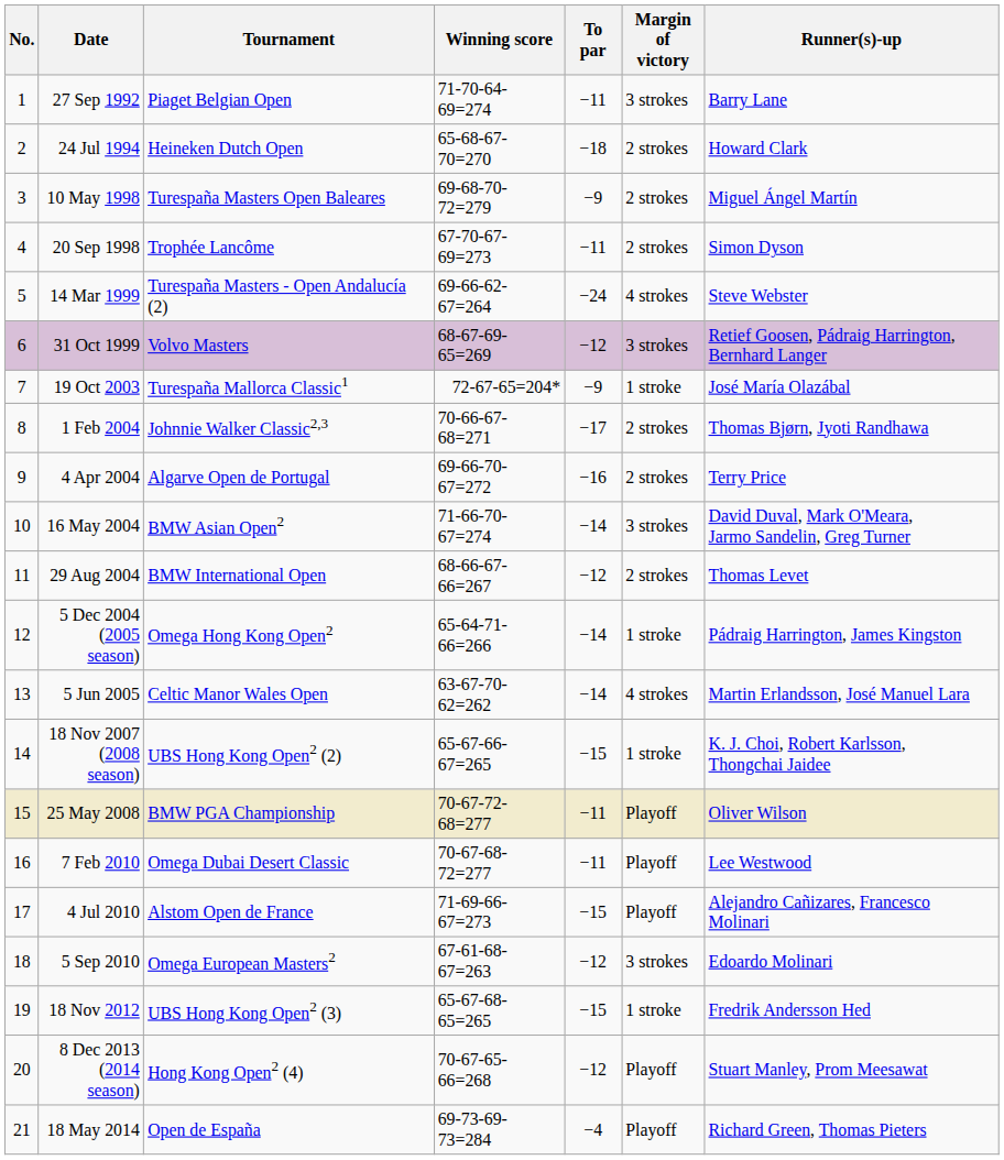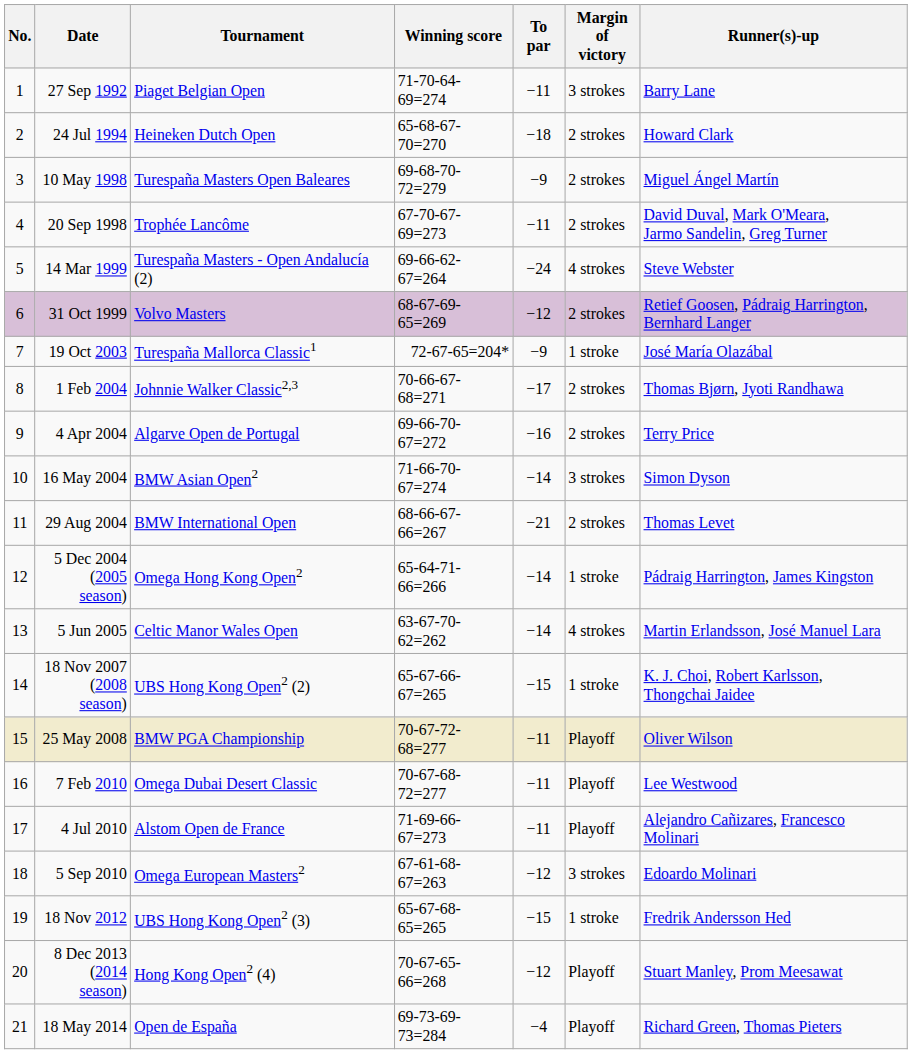 <table class="wikitable" style="font-size:95%;">
 <tr>
 <th>No.</th>
 <th>Date</th>
 <th>Tournament</th>
 <th>Winning score</th>
 <th>To par</th>
 <th>Margin of<br>victory</th>
 <th>Runner(s)-up</th>
 </tr>
 <tr>
 <td align=center>1</td>
 <td align=right>27 Sep <a href='#'>1992</a></td>
 <td><a href='#'>Piaget Belgian Open</a></td>
 <td>71-70-64-69=274</td>
 <td align=center>−11</td>
 <td>3 strokes</td>
 <td> <a href='#'>Barry Lane</a></td>
 </tr>
 <tr>
 <td align=center>2</td>
 <td align=right>24 Jul <a href='#'>1994</a></td>
 <td><a href='#'>Heineken Dutch Open</a></td>
 <td>65-68-67-70=270</td>
 <td align=center>−18</td>
 <td>2 strokes</td>
 <td> <a href='#'>Howard Clark</a></td>
 </tr>
 <tr>
 <td align=center>3</td>
 <td align=right>10 May <a href='#'>1998</a></td>
 <td><a href='#'>Turespaña Masters Open Baleares</a></td>
 <td>69-68-70-72=279</td>
 <td align=center>−9</td>
 <td>2 strokes</td>
 <td> <a href='#'>Miguel Ángel Martín</a></td>
 </tr>
 <tr>
 <td align=center>4</td>
 <td align=right>20 Sep 1998</td>
 <td><a href='#'>Trophée Lancôme</a></td>
 <td>67-70-67-69=273</td>
 <td align=center>−11</td>
 <td>2 strokes</td>
-<td> <a href='#'>Simon Dyson</a></td>
+<td> <a href='#'>David Duval</a>,  <a href='#'>Mark O'Meara</a>,<br> <a href='#'>Jarmo Sandelin</a>,  <a href='#'>Greg Turner</a></td>
 </tr>
 <tr>
 <td align=center>5</td>
 <td align=right>14 Mar <a href='#'>1999</a></td>
 <td><a href='#'>Turespaña Masters - Open Andalucía</a> (2)</td>
 <td>69-66-62-67=264</td>
 <td align=center>−24</td>
 <td>4 strokes</td>
 <td> <a href='#'>Steve Webster</a></td>
 </tr>
 <tr style="background:thistle">
 <td align=center>6</td>
 <td align=right>31 Oct 1999</td>
 <td><a href='#'>Volvo Masters</a></td>
 <td>68-67-69-65=269</td>
 <td align=center>−12</td>
-<td>3 strokes</td>
+<td>2 strokes</td>
 <td> <a href='#'>Retief Goosen</a>,  <a href='#'>Pádraig Harrington</a>,<br> <a href='#'>Bernhard Langer</a></td>
 </tr>
 <tr>
 <td align=center>7</td>
 <td align=right>19 Oct <a href='#'>2003</a></td>
 <td><a href='#'>Turespaña Mallorca Classic</a><sup>1</sup></td>
 <td align=right>72-67-65=204*</td>
 <td align=center>−9</td>
 <td>1 stroke</td>
 <td> <a href='#'>José María Olazábal</a></td>
 </tr>
 <tr>
 <td align=center>8</td>
 <td align=right>1 Feb <a href='#'>2004</a></td>
 <td><a href='#'>Johnnie Walker Classic</a><sup>2,3</sup></td>
 <td>70-66-67-68=271</td>
 <td align=center>−17</td>
 <td>2 strokes</td>
 <td> <a href='#'>Thomas Bjørn</a>,  <a href='#'>Jyoti Randhawa</a></td>
 </tr>
 <tr>
 <td align=center>9</td>
 <td align=right>4 Apr 2004</td>
 <td><a href='#'>Algarve Open de Portugal</a></td>
 <td>69-66-70-67=272</td>
 <td align=center>−16</td>
 <td>2 strokes</td>
 <td> <a href='#'>Terry Price</a></td>
 </tr>
 <tr>
 <td align=center>10</td>
 <td align=right>16 May 2004</td>
 <td><a href='#'>BMW Asian Open</a><sup>2</sup></td>
 <td>71-66-70-67=274</td>
 <td align=center>−14</td>
 <td>3 strokes</td>
-<td> <a href='#'>David Duval</a>,  <a href='#'>Mark O'Meara</a>,<br> <a href='#'>Jarmo Sandelin</a>,  <a href='#'>Greg Turner</a></td>
+<td> <a href='#'>Simon Dyson</a></td>
 </tr>
 <tr>
 <td align=center>11</td>
 <td align=right>29 Aug 2004</td>
 <td><a href='#'>BMW International Open</a></td>
 <td>68-66-67-66=267</td>
-<td align=center>−12</td>
+<td align=center>−21</td>
 <td>2 strokes</td>
 <td> <a href='#'>Thomas Levet</a></td>
 </tr>
 <tr>
 <td align=center>12</td>
 <td align=right>5 Dec 2004<br>(<a href='#'>2005 season</a>)</td>
 <td><a href='#'>Omega Hong Kong Open</a><sup>2</sup></td>
 <td>65-64-71-66=266</td>
 <td align=center>−14</td>
 <td>1 stroke</td>
 <td> <a href='#'>Pádraig Harrington</a>,  <a href='#'>James Kingston</a></td>
 </tr>
 <tr>
 <td align=center>13</td>
 <td align=right>5 Jun 2005</td>
 <td><a href='#'>Celtic Manor Wales Open</a></td>
 <td>63-67-70-62=262</td>
 <td align=center>−14</td>
 <td>4 strokes</td>
 <td> <a href='#'>Martin Erlandsson</a>,  <a href='#'>José Manuel Lara</a></td>
 </tr>
 <tr>
 <td align=center>14</td>
 <td align=right>18 Nov 2007<br>(<a href='#'>2008 season</a>)</td>
 <td><a href='#'>UBS Hong Kong Open</a><sup>2</sup> (2)</td>
 <td>65-67-66-67=265</td>
 <td align=center>−15</td>
 <td>1 stroke</td>
 <td> <a href='#'>K. J. Choi</a>,  <a href='#'>Robert Karlsson</a>,<br> <a href='#'>Thongchai Jaidee</a></td>
 </tr>
 <tr style="background:#f2ecce;">
 <td align=center>15</td>
 <td align=right>25 May 2008</td>
 <td><a href='#'>BMW PGA Championship</a></td>
 <td>70-67-72-68=277</td>
 <td align=center>−11</td>
 <td>Playoff</td>
 <td> <a href='#'>Oliver Wilson</a></td>
 </tr>
 <tr>
 <td align=center>16</td>
 <td align=right>7 Feb <a href='#'>2010</a></td>
 <td><a href='#'>Omega Dubai Desert Classic</a></td>
 <td>70-67-68-72=277</td>
 <td align=center>−11</td>
 <td>Playoff</td>
 <td> <a href='#'>Lee Westwood</a></td>
 </tr>
 <tr>
 <td align=center>17</td>
 <td align=right>4 Jul 2010</td>
 <td><a href='#'>Alstom Open de France</a></td>
 <td>71-69-66-67=273</td>
-<td align=center>−15</td>
+<td align=center>−11</td>
 <td>Playoff</td>
 <td> <a href='#'>Alejandro Cañizares</a>,  <a href='#'>Francesco Molinari</a></td>
 </tr>
 <tr>
 <td align=center>18</td>
 <td align=right>5 Sep 2010</td>
 <td><a href='#'>Omega European Masters</a><sup>2</sup></td>
 <td>67-61-68-67=263</td>
 <td align=center>−12</td>
 <td>3 strokes</td>
 <td> <a href='#'>Edoardo Molinari</a></td>
 </tr>
 <tr>
 <td align=center>19</td>
 <td align=right>18 Nov <a href='#'>2012</a></td>
 <td><a href='#'>UBS Hong Kong Open</a><sup>2</sup> (3)</td>
 <td>65-67-68-65=265</td>
 <td align=center>−15</td>
 <td>1 stroke</td>
 <td> <a href='#'>Fredrik Andersson Hed</a></td>
 </tr>
 <tr>
 <td align=center>20</td>
 <td align=right>8 Dec 2013<br>(<a href='#'>2014 season</a>)</td>
 <td><a href='#'>Hong Kong Open</a><sup>2</sup> (4)</td>
 <td>70-67-65-66=268</td>
 <td align=center>−12</td>
 <td>Playoff</td>
 <td> <a href='#'>Stuart Manley</a>,  <a href='#'>Prom Meesawat</a></td>
 </tr>
 <tr>
 <td align=center>21</td>
 <td align=right>18 May 2014</td>
 <td><a href='#'>Open de España</a></td>
 <td>69-73-69-73=284</td>
 <td align=center>−4</td>
 <td>Playoff</td>
 <td> <a href='#'>Richard Green</a>,  <a href='#'>Thomas Pieters</a></td>
 </tr>
 </table>
